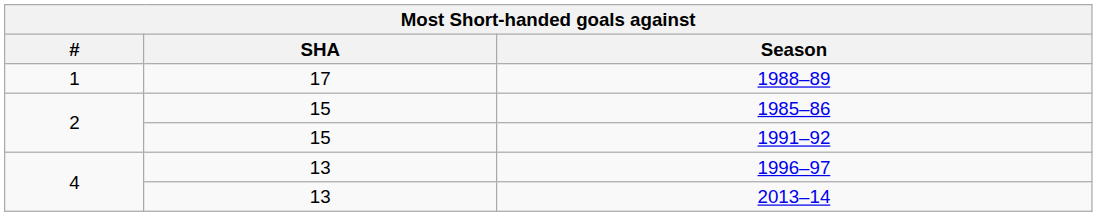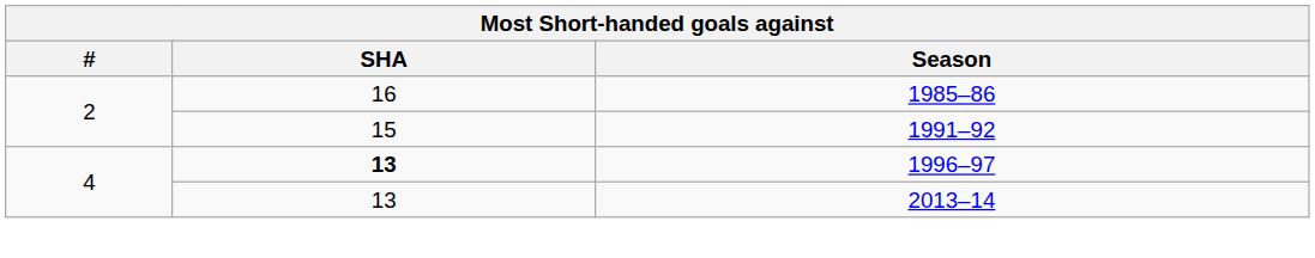 <table class="wikitable" style="text-align: center; font-size: 95%" width="70%">
 <tr>
 <th colspan="3">Most Short-handed goals against</th>
 </tr>
 <tr>
 <th>#</th>
 <th>SHA</th>
 <th>Season</th>
 </tr>
 <tr>
-<td>1</td>
-<td>17</td>
-<td><a href='#'>1988–89</a></td>
-</tr>
-<tr>
 <td rowspan="2">2</td>
-<td>15</td>
+<td>16</td>
 <td><a href='#'>1985–86</a></td>
 </tr>
 <tr>
 <td>15</td>
 <td><a href='#'>1991–92</a></td>
 </tr>
 <tr>
 <td rowspan="2">4</td>
-<td>13</td>
+<td><strong>13</strong></td>
 <td><a href='#'>1996–97</a></td>
 </tr>
 <tr>
 <td>13</td>
 <td><a href='#'>2013–14</a></td>
 </tr>
 </table>
